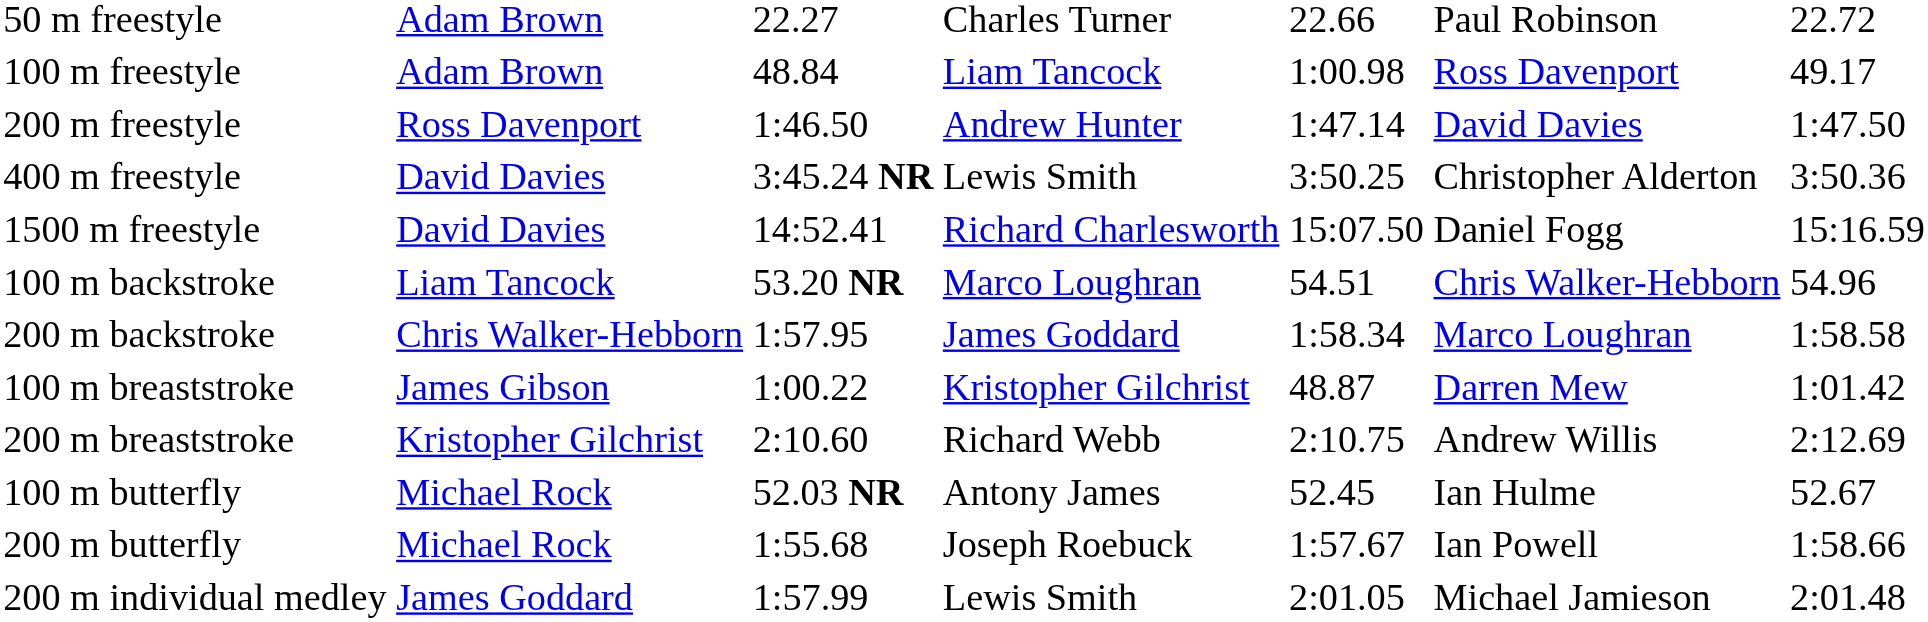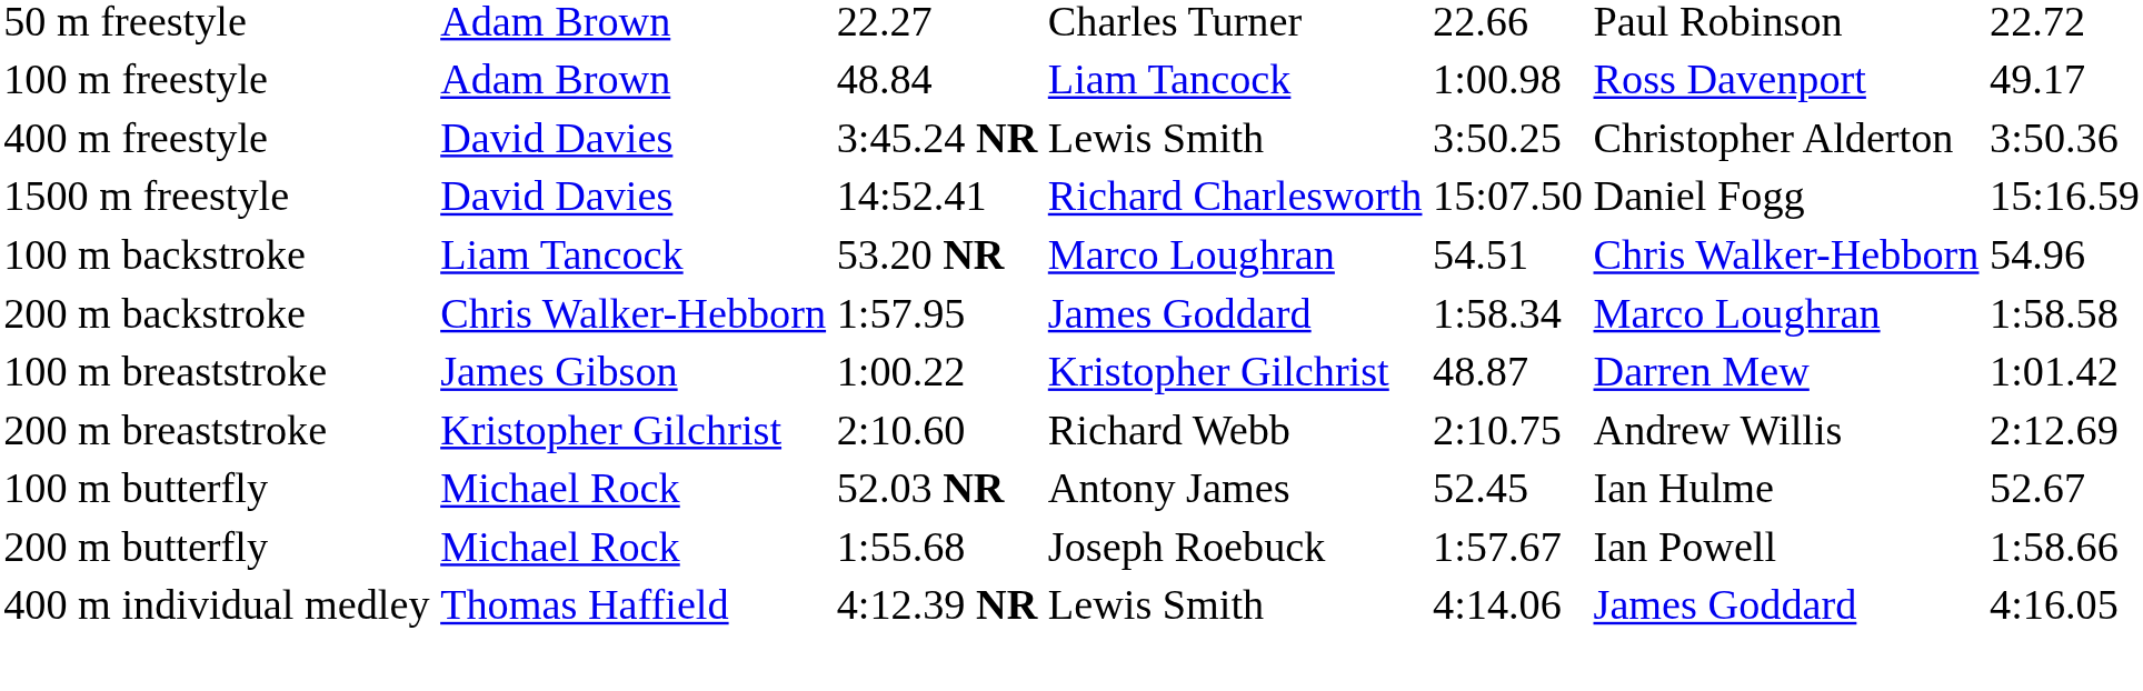 <table>
 <tr>
 <td>50 m freestyle</td>
 <td><a href='#'>Adam Brown</a></td>
 <td>22.27</td>
 <td>Charles Turner</td>
 <td>22.66</td>
 <td>Paul Robinson</td>
 <td>22.72</td>
 </tr>
 <tr>
 <td>100 m freestyle</td>
 <td><a href='#'>Adam Brown</a></td>
 <td>48.84</td>
 <td><a href='#'>Liam Tancock</a></td>
 <td>1:00.98</td>
 <td><a href='#'>Ross Davenport</a></td>
 <td>49.17</td>
-</tr>
-<tr>
-<td>200 m freestyle</td>
-<td><a href='#'>Ross Davenport</a></td>
-<td>1:46.50</td>
-<td><a href='#'>Andrew Hunter</a></td>
-<td>1:47.14</td>
-<td><a href='#'>David Davies</a></td>
-<td>1:47.50</td>
 </tr>
 <tr>
 <td>400 m freestyle</td>
 <td><a href='#'>David Davies</a></td>
 <td>3:45.24 <strong>NR</strong></td>
 <td>Lewis Smith</td>
 <td>3:50.25</td>
 <td>Christopher Alderton</td>
 <td>3:50.36</td>
 </tr>
 <tr>
 <td>1500 m freestyle</td>
 <td><a href='#'>David Davies</a></td>
 <td>14:52.41</td>
 <td><a href='#'>Richard Charlesworth</a></td>
 <td>15:07.50</td>
 <td>Daniel Fogg</td>
 <td>15:16.59</td>
 </tr>
 <tr>
 <td>100 m backstroke</td>
 <td><a href='#'>Liam Tancock</a></td>
 <td>53.20 <strong>NR</strong></td>
 <td><a href='#'>Marco Loughran</a></td>
 <td>54.51</td>
 <td><a href='#'>Chris Walker-Hebborn</a></td>
 <td>54.96</td>
 </tr>
 <tr>
 <td>200 m backstroke</td>
 <td><a href='#'>Chris Walker-Hebborn</a></td>
 <td>1:57.95</td>
 <td><a href='#'>James Goddard</a></td>
 <td>1:58.34</td>
 <td><a href='#'>Marco Loughran</a></td>
 <td>1:58.58</td>
 </tr>
 <tr>
 <td>100 m breaststroke</td>
 <td><a href='#'>James Gibson</a></td>
 <td>1:00.22</td>
 <td><a href='#'>Kristopher Gilchrist</a></td>
 <td>48.87</td>
 <td><a href='#'>Darren Mew</a></td>
 <td>1:01.42</td>
 </tr>
 <tr>
 <td>200 m breaststroke</td>
 <td><a href='#'>Kristopher Gilchrist</a></td>
 <td>2:10.60</td>
 <td>Richard Webb</td>
 <td>2:10.75</td>
 <td>Andrew Willis</td>
 <td>2:12.69</td>
 </tr>
 <tr>
 <td>100 m butterfly</td>
 <td><a href='#'>Michael Rock</a></td>
 <td>52.03 <strong>NR</strong></td>
 <td>Antony James</td>
 <td>52.45</td>
 <td>Ian Hulme</td>
 <td>52.67</td>
 </tr>
 <tr>
 <td>200 m butterfly</td>
 <td><a href='#'>Michael Rock</a></td>
 <td>1:55.68</td>
 <td>Joseph Roebuck</td>
 <td>1:57.67</td>
 <td>Ian Powell</td>
 <td>1:58.66</td>
 </tr>
 <tr>
-<td>200 m individual medley</td>
+<td>400 m individual medley</td>
+<td><a href='#'>Thomas Haffield</a></td>
+<td>4:12.39 <strong>NR</strong></td>
+<td>Lewis Smith</td>
+<td>4:14.06</td>
 <td><a href='#'>James Goddard</a></td>
-<td>1:57.99</td>
-<td>Lewis Smith</td>
-<td>2:01.05</td>
-<td>Michael Jamieson</td>
-<td>2:01.48</td>
+<td>4:16.05</td>
 </tr>
 </table>
